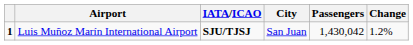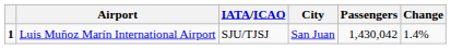 <table class="wikitable sortable">
 <tr>
 <th></th>
 <th>Airport</th>
 <th><a href='#'>IATA</a>/<a href='#'>ICAO</a></th>
 <th>City</th>
 <th>Passengers</th>
 <th>Change</th>
 </tr>
 <tr>
 <td><strong>1</strong></td>
 <td><a href='#'>Luis Muñoz Marín International Airport</a></td>
-<td><strong>SJU/TJSJ</strong></td>
+<td>SJU/TJSJ</td>
 <td><a href='#'>San Juan</a></td>
 <td align="right">1,430,042</td>
-<td> 1.2%</td>
+<td> 1.4%</td>
 </tr>
 </table>
